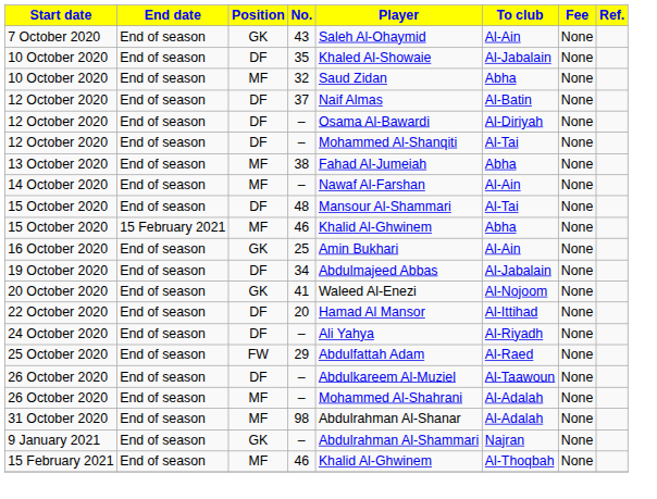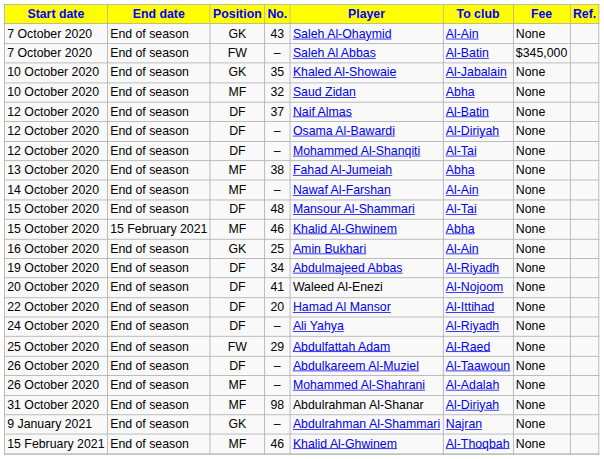 <table class="wikitable sortable">
 <tr>
 <th style="background:yellow; color:blue;"><strong>Start date</strong></th>
 <th style="background:yellow; color:blue;"><strong>End date</strong></th>
 <th style="background:yellow; color:blue;"><strong>Position</strong></th>
 <th style="background:yellow; color:blue;"><strong>No.</strong></th>
 <th style="background:yellow; color:blue;"><strong>Player</strong></th>
 <th style="background:yellow; color:blue;"><strong>To club</strong></th>
 <th style="background:yellow; color:blue;"><strong>Fee</strong></th>
 <th style="background:yellow; color:blue;"><strong>Ref.</strong></th>
 </tr>
 <tr>
 <td>7 October 2020</td>
 <td>End of season</td>
 <td style="text-align:center;">GK</td>
 <td style="text-align:center;">43</td>
 <td style="text-align:left;"> <a href='#'>Saleh Al-Ohaymid</a></td>
 <td style="text-align:left;"> <a href='#'>Al-Ain</a></td>
 <td>None</td>
 <td></td>
 </tr>
 <tr>
+<td>7 October 2020</td>
+<td>End of season</td>
+<td style="text-align:center;">FW</td>
+<td style="text-align:center;">–</td>
+<td style="text-align:left;"> <a href='#'>Saleh Al Abbas</a></td>
+<td style="text-align:left;"> <a href='#'>Al-Batin</a></td>
+<td>$345,000</td>
+<td></td>
+</tr>
+<tr>
 <td>10 October 2020</td>
 <td>End of season</td>
-<td style="text-align:center;">DF</td>
+<td style="text-align:center;">GK</td>
 <td style="text-align:center;">35</td>
 <td style="text-align:left;"> <a href='#'>Khaled Al-Showaie</a></td>
 <td style="text-align:left;"> <a href='#'>Al-Jabalain</a></td>
 <td>None</td>
 <td></td>
 </tr>
 <tr>
 <td>10 October 2020</td>
 <td>End of season</td>
 <td style="text-align:center;">MF</td>
 <td style="text-align:center;">32</td>
 <td style="text-align:left;"> <a href='#'>Saud Zidan</a></td>
 <td style="text-align:left;"> <a href='#'>Abha</a></td>
 <td>None</td>
 <td></td>
 </tr>
 <tr>
 <td>12 October 2020</td>
 <td>End of season</td>
 <td style="text-align:center;">DF</td>
 <td style="text-align:center;">37</td>
 <td style="text-align:left;"> <a href='#'>Naif Almas</a></td>
 <td style="text-align:left;"> <a href='#'>Al-Batin</a></td>
 <td>None</td>
 <td></td>
 </tr>
 <tr>
 <td>12 October 2020</td>
 <td>End of season</td>
 <td style="text-align:center;">DF</td>
 <td style="text-align:center;">–</td>
 <td style="text-align:left;"> <a href='#'>Osama Al-Bawardi</a></td>
 <td style="text-align:left;"> <a href='#'>Al-Diriyah</a></td>
 <td>None</td>
 <td></td>
 </tr>
 <tr>
 <td>12 October 2020</td>
 <td>End of season</td>
 <td style="text-align:center;">DF</td>
 <td style="text-align:center;">–</td>
 <td style="text-align:left;"> <a href='#'>Mohammed Al-Shanqiti</a></td>
 <td style="text-align:left;"> <a href='#'>Al-Tai</a></td>
 <td>None</td>
 <td></td>
 </tr>
 <tr>
 <td>13 October 2020</td>
 <td>End of season</td>
 <td style="text-align:center;">MF</td>
 <td style="text-align:center;">38</td>
 <td style="text-align:left;"> <a href='#'>Fahad Al-Jumeiah</a></td>
 <td style="text-align:left;"> <a href='#'>Abha</a></td>
 <td>None</td>
 <td></td>
 </tr>
 <tr>
 <td>14 October 2020</td>
 <td>End of season</td>
 <td style="text-align:center;">MF</td>
 <td style="text-align:center;">–</td>
 <td style="text-align:left;"> <a href='#'>Nawaf Al-Farshan</a></td>
 <td style="text-align:left;"> <a href='#'>Al-Ain</a></td>
 <td>None</td>
 <td></td>
 </tr>
 <tr>
 <td>15 October 2020</td>
 <td>End of season</td>
 <td style="text-align:center;">DF</td>
 <td style="text-align:center;">48</td>
 <td style="text-align:left;"> <a href='#'>Mansour Al-Shammari</a></td>
 <td style="text-align:left;"> <a href='#'>Al-Tai</a></td>
 <td>None</td>
 <td></td>
 </tr>
 <tr>
 <td>15 October 2020</td>
 <td>15 February 2021</td>
 <td style="text-align:center;">MF</td>
 <td style="text-align:center;">46</td>
 <td style="text-align:left;"> <a href='#'>Khalid Al-Ghwinem</a></td>
 <td style="text-align:left;"> <a href='#'>Abha</a></td>
 <td>None</td>
 <td></td>
 </tr>
 <tr>
 <td>16 October 2020</td>
 <td>End of season</td>
 <td style="text-align:center;">GK</td>
 <td style="text-align:center;">25</td>
 <td style="text-align:left;"> <a href='#'>Amin Bukhari</a></td>
 <td style="text-align:left;"> <a href='#'>Al-Ain</a></td>
 <td>None</td>
 <td></td>
 </tr>
 <tr>
 <td>19 October 2020</td>
 <td>End of season</td>
 <td style="text-align:center;">DF</td>
 <td style="text-align:center;">34</td>
 <td style="text-align:left;"> <a href='#'>Abdulmajeed Abbas</a></td>
-<td style="text-align:left;"> <a href='#'>Al-Jabalain</a></td>
+<td style="text-align:left;"> <a href='#'>Al-Riyadh</a></td>
 <td>None</td>
 <td></td>
 </tr>
 <tr>
 <td>20 October 2020</td>
 <td>End of season</td>
-<td style="text-align:center;">GK</td>
+<td style="text-align:center;">DF</td>
 <td style="text-align:center;">41</td>
 <td style="text-align:left;"> Waleed Al-Enezi</td>
 <td style="text-align:left;"> <a href='#'>Al-Nojoom</a></td>
 <td>None</td>
 <td></td>
 </tr>
 <tr>
 <td>22 October 2020</td>
 <td>End of season</td>
 <td style="text-align:center;">DF</td>
 <td style="text-align:center;">20</td>
 <td style="text-align:left;"> <a href='#'>Hamad Al Mansor</a></td>
 <td style="text-align:left;"> <a href='#'>Al-Ittihad</a></td>
 <td>None</td>
 <td></td>
 </tr>
 <tr>
 <td>24 October 2020</td>
 <td>End of season</td>
 <td style="text-align:center;">DF</td>
 <td style="text-align:center;">–</td>
 <td style="text-align:left;"> <a href='#'>Ali Yahya</a></td>
 <td style="text-align:left;"> <a href='#'>Al-Riyadh</a></td>
 <td>None</td>
 <td></td>
 </tr>
 <tr>
 <td>25 October 2020</td>
 <td>End of season</td>
 <td style="text-align:center;">FW</td>
 <td style="text-align:center;">29</td>
 <td style="text-align:left;"> <a href='#'>Abdulfattah Adam</a></td>
 <td style="text-align:left;"> <a href='#'>Al-Raed</a></td>
 <td>None</td>
 <td></td>
 </tr>
 <tr>
 <td>26 October 2020</td>
 <td>End of season</td>
 <td style="text-align:center;">DF</td>
 <td style="text-align:center;">–</td>
 <td style="text-align:left;"> <a href='#'>Abdulkareem Al-Muziel</a></td>
 <td style="text-align:left;"> <a href='#'>Al-Taawoun</a></td>
 <td>None</td>
 <td></td>
 </tr>
 <tr>
 <td>26 October 2020</td>
 <td>End of season</td>
 <td style="text-align:center;">MF</td>
 <td style="text-align:center;">–</td>
 <td style="text-align:left;"> <a href='#'>Mohammed Al-Shahrani</a></td>
 <td style="text-align:left;"> <a href='#'>Al-Adalah</a></td>
 <td>None</td>
 <td></td>
 </tr>
 <tr>
 <td>31 October 2020</td>
 <td>End of season</td>
 <td style="text-align:center;">MF</td>
 <td style="text-align:center;">98</td>
 <td style="text-align:left;"> Abdulrahman Al-Shanar</td>
-<td style="text-align:left;"> <a href='#'>Al-Adalah</a></td>
+<td style="text-align:left;"> <a href='#'>Al-Diriyah</a></td>
 <td>None</td>
 <td></td>
 </tr>
 <tr>
 <td>9 January 2021</td>
 <td>End of season</td>
 <td style="text-align:center;">GK</td>
 <td style="text-align:center;">–</td>
 <td style="text-align:left;"> <a href='#'>Abdulrahman Al-Shammari</a></td>
 <td style="text-align:left;"> <a href='#'>Najran</a></td>
 <td>None</td>
 <td></td>
 </tr>
 <tr>
 <td>15 February 2021</td>
 <td>End of season</td>
 <td style="text-align:center;">MF</td>
 <td style="text-align:center;">46</td>
 <td style="text-align:left;"> <a href='#'>Khalid Al-Ghwinem</a></td>
 <td style="text-align:left;"> <a href='#'>Al-Thoqbah</a></td>
 <td>None</td>
 <td></td>
 </tr>
 <tr>
 </tr>
 </table>
